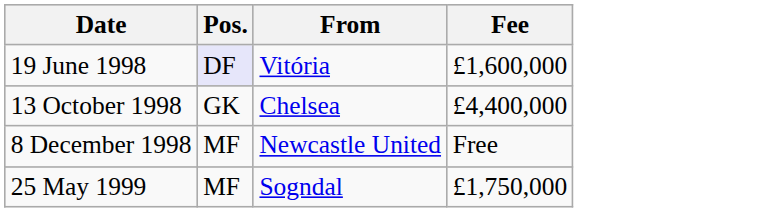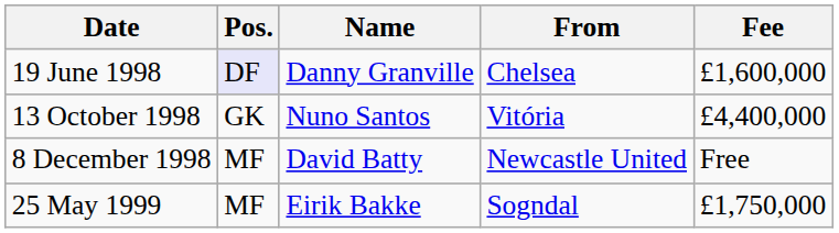 <table class="wikitable">
 <tr>
 <th>Date</th>
 <th>Pos.</th>
+<th>Name</th>
 <th>From</th>
 <th>Fee</th>
 </tr>
 <tr>
 <td>19 June 1998</td>
 <td style="background: lavender;">DF</td>
-<td> <a href='#'>Vitória</a></td>
+<td> <a href='#'>Danny Granville</a></td>
+<td> <a href='#'>Chelsea</a></td>
 <td>£1,600,000</td>
 </tr>
 <tr>
 <td>13 October 1998</td>
 <td>GK</td>
-<td> <a href='#'>Chelsea</a></td>
+<td> <a href='#'>Nuno Santos</a></td>
+<td> <a href='#'>Vitória</a></td>
 <td>£4,400,000</td>
 </tr>
 <tr>
 <td>8 December 1998</td>
 <td>MF</td>
+<td> <a href='#'>David Batty</a></td>
 <td> <a href='#'>Newcastle United</a></td>
 <td>Free</td>
 </tr>
 <tr>
 <td>25 May 1999</td>
 <td>MF</td>
+<td> <a href='#'>Eirik Bakke</a></td>
 <td> <a href='#'>Sogndal</a></td>
 <td>£1,750,000</td>
 </tr>
 </table>
